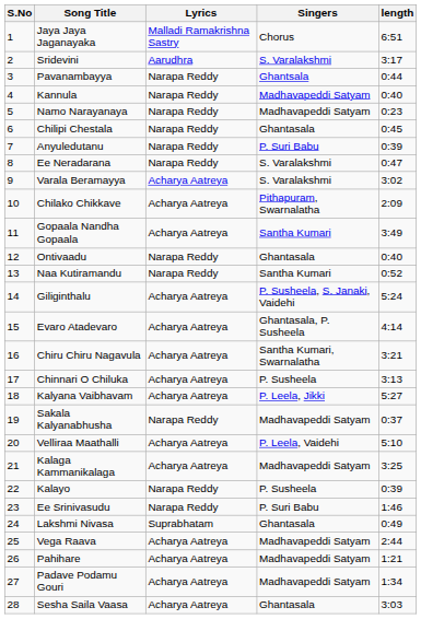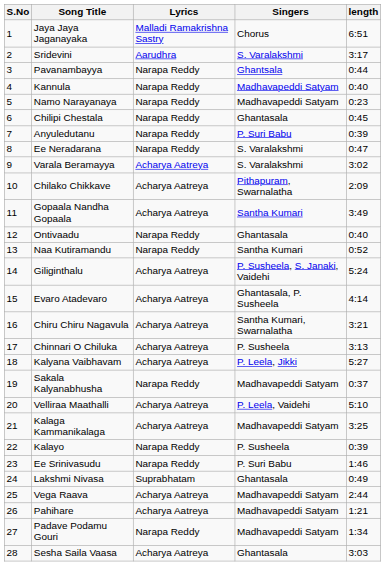 <table class="wikitable">
 <tr>
 <th>S.No</th>
 <th>Song Title</th>
 <th>Lyrics</th>
 <th>Singers</th>
 <th>length</th>
 </tr>
 <tr>
 <td>1</td>
 <td>Jaya Jaya Jaganayaka</td>
 <td><a href='#'>Malladi Ramakrishna Sastry</a></td>
 <td>Chorus</td>
 <td>6:51</td>
 </tr>
 <tr>
 <td>2</td>
 <td>Sridevini</td>
 <td><a href='#'>Aarudhra</a></td>
 <td><a href='#'>S. Varalakshmi</a></td>
 <td>3:17</td>
 </tr>
 <tr>
 <td>3</td>
 <td>Pavanambayya</td>
 <td>Narapa Reddy</td>
 <td><a href='#'>Ghantsala</a></td>
 <td>0:44</td>
 </tr>
 <tr>
 <td>4</td>
 <td>Kannula</td>
 <td>Narapa Reddy</td>
 <td><a href='#'>Madhavapeddi Satyam</a></td>
 <td>0:40</td>
 </tr>
 <tr>
 <td>5</td>
 <td>Namo Narayanaya</td>
 <td>Narapa Reddy</td>
 <td>Madhavapeddi Satyam</td>
 <td>0:23</td>
 </tr>
 <tr>
 <td>6</td>
 <td>Chilipi Chestala</td>
 <td>Narapa Reddy</td>
 <td>Ghantasala</td>
 <td>0:45</td>
 </tr>
 <tr>
 <td>7</td>
 <td>Anyuledutanu</td>
 <td>Narapa Reddy</td>
 <td><a href='#'>P. Suri Babu</a></td>
 <td>0:39</td>
 </tr>
 <tr>
 <td>8</td>
 <td>Ee Neradarana</td>
 <td>Narapa Reddy</td>
 <td>S. Varalakshmi</td>
 <td>0:47</td>
 </tr>
 <tr>
 <td>9</td>
 <td>Varala Beramayya</td>
 <td><a href='#'>Acharya Aatreya</a></td>
 <td>S. Varalakshmi</td>
 <td>3:02</td>
 </tr>
 <tr>
 <td>10</td>
 <td>Chilako Chikkave</td>
 <td>Acharya Aatreya</td>
 <td><a href='#'>Pithapuram</a>, Swarnalatha</td>
 <td>2:09</td>
 </tr>
 <tr>
 <td>11</td>
 <td>Gopaala Nandha Gopaala</td>
 <td>Acharya Aatreya</td>
 <td><a href='#'>Santha Kumari</a></td>
 <td>3:49</td>
 </tr>
 <tr>
 <td>12</td>
 <td>Ontivaadu</td>
 <td>Narapa Reddy</td>
 <td>Ghantasala</td>
 <td>0:40</td>
 </tr>
 <tr>
 <td>13</td>
 <td>Naa Kutiramandu</td>
 <td>Narapa Reddy</td>
 <td>Santha Kumari</td>
 <td>0:52</td>
 </tr>
 <tr>
 <td>14</td>
 <td>Giliginthalu</td>
 <td>Acharya Aatreya</td>
 <td><a href='#'>P. Susheela</a>, <a href='#'>S. Janaki</a>, Vaidehi</td>
 <td>5:24</td>
 </tr>
 <tr>
 <td>15</td>
 <td>Evaro Atadevaro</td>
 <td>Acharya Aatreya</td>
 <td>Ghantasala, P. Susheela</td>
 <td>4:14</td>
 </tr>
 <tr>
 <td>16</td>
 <td>Chiru Chiru Nagavula</td>
 <td>Acharya Aatreya</td>
 <td>Santha Kumari, Swarnalatha</td>
 <td>3:21</td>
 </tr>
 <tr>
 <td>17</td>
 <td>Chinnari O Chiluka</td>
 <td>Acharya Aatreya</td>
 <td>P. Susheela</td>
 <td>3:13</td>
 </tr>
 <tr>
 <td>18</td>
 <td>Kalyana Vaibhavam</td>
 <td>Acharya Aatreya</td>
 <td><a href='#'>P. Leela</a>, <a href='#'>Jikki</a></td>
 <td>5:27</td>
 </tr>
 <tr>
 <td>19</td>
 <td>Sakala Kalyanabhusha</td>
 <td>Narapa Reddy</td>
 <td>Madhavapeddi Satyam</td>
 <td>0:37</td>
 </tr>
 <tr>
 <td>20</td>
 <td>Velliraa Maathalli</td>
 <td>Acharya Aatreya</td>
 <td><a href='#'>P. Leela</a>, Vaidehi</td>
 <td>5:10</td>
 </tr>
 <tr>
 <td>21</td>
 <td>Kalaga Kammanikalaga</td>
 <td>Acharya Aatreya</td>
 <td>Madhavapeddi Satyam</td>
 <td>3:25</td>
 </tr>
 <tr>
 <td>22</td>
 <td>Kalayo</td>
 <td>Narapa Reddy</td>
 <td>P. Susheela</td>
 <td>0:39</td>
 </tr>
 <tr>
 <td>23</td>
 <td>Ee Srinivasudu</td>
 <td>Narapa Reddy</td>
 <td>P. Suri Babu</td>
 <td>1:46</td>
 </tr>
 <tr>
 <td>24</td>
 <td>Lakshmi Nivasa</td>
 <td>Suprabhatam</td>
 <td>Ghantasala</td>
 <td>0:49</td>
 </tr>
 <tr>
 <td>25</td>
 <td>Vega Raava</td>
 <td>Acharya Aatreya</td>
 <td>Madhavapeddi Satyam</td>
 <td>2:44</td>
 </tr>
 <tr>
 <td>26</td>
 <td>Pahihare</td>
 <td>Acharya Aatreya</td>
 <td>Madhavapeddi Satyam</td>
 <td>1:21</td>
 </tr>
 <tr>
 <td>27</td>
 <td>Padave Podamu Gouri</td>
-<td>Acharya Aatreya</td>
+<td>Narapa Reddy</td>
 <td>Madhavapeddi Satyam</td>
 <td>1:34</td>
 </tr>
 <tr>
 <td>28</td>
 <td>Sesha Saila Vaasa</td>
 <td>Acharya Aatreya</td>
 <td>Ghantasala</td>
 <td>3:03</td>
 </tr>
 </table>
